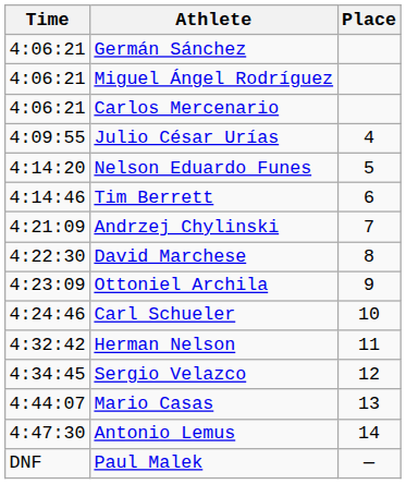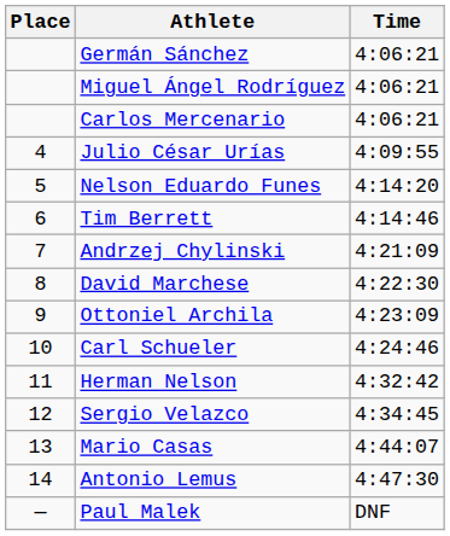 <table class=wikitable>
 <tr>
+<th>Place</th>
+<th>Athlete</th>
 <th>Time</th>
-<th>Athlete</th>
-<th>Place</th>
 </tr>
 <tr>
+<td align=center></td>
+<td><a href='#'>Germán Sánchez</a> </td>
 <td>4:06:21</td>
-<td><a href='#'>Germán Sánchez</a> </td>
-<td align=center></td>
 </tr>
 <tr>
+<td align=center></td>
+<td><a href='#'>Miguel Ángel Rodríguez</a> </td>
 <td>4:06:21</td>
-<td><a href='#'>Miguel Ángel Rodríguez</a> </td>
-<td align=center></td>
 </tr>
 <tr>
+<td align=center></td>
+<td><a href='#'>Carlos Mercenario</a> </td>
 <td>4:06:21</td>
-<td><a href='#'>Carlos Mercenario</a> </td>
-<td align=center></td>
 </tr>
 <tr>
+<td align=center>4</td>
+<td><a href='#'>Julio César Urías</a> </td>
 <td>4:09:55</td>
-<td><a href='#'>Julio César Urías</a> </td>
-<td align=center>4</td>
 </tr>
 <tr>
+<td align=center>5</td>
+<td><a href='#'>Nelson Eduardo Funes</a> </td>
 <td>4:14:20</td>
-<td><a href='#'>Nelson Eduardo Funes</a> </td>
-<td align=center>5</td>
 </tr>
 <tr>
+<td align=center>6</td>
+<td><a href='#'>Tim Berrett</a> </td>
 <td>4:14:46</td>
-<td><a href='#'>Tim Berrett</a> </td>
-<td align=center>6</td>
 </tr>
 <tr>
+<td align=center>7</td>
+<td><a href='#'>Andrzej Chylinski</a> </td>
 <td>4:21:09</td>
-<td><a href='#'>Andrzej Chylinski</a> </td>
-<td align=center>7</td>
 </tr>
 <tr>
+<td align=center>8</td>
+<td><a href='#'>David Marchese</a> </td>
 <td>4:22:30</td>
-<td><a href='#'>David Marchese</a> </td>
-<td align=center>8</td>
 </tr>
 <tr>
+<td align=center>9</td>
+<td><a href='#'>Ottoniel Archila</a> </td>
 <td>4:23:09</td>
-<td><a href='#'>Ottoniel Archila</a> </td>
-<td align=center>9</td>
 </tr>
 <tr>
+<td align=center>10</td>
+<td><a href='#'>Carl Schueler</a> </td>
 <td>4:24:46</td>
-<td><a href='#'>Carl Schueler</a> </td>
-<td align=center>10</td>
 </tr>
 <tr>
+<td align=center>11</td>
+<td><a href='#'>Herman Nelson</a> </td>
 <td>4:32:42</td>
-<td><a href='#'>Herman Nelson</a> </td>
-<td align=center>11</td>
 </tr>
 <tr>
+<td align=center>12</td>
+<td><a href='#'>Sergio Velazco</a> </td>
 <td>4:34:45</td>
-<td><a href='#'>Sergio Velazco</a> </td>
-<td align=center>12</td>
 </tr>
 <tr>
+<td align=center>13</td>
+<td><a href='#'>Mario Casas</a> </td>
 <td>4:44:07</td>
-<td><a href='#'>Mario Casas</a> </td>
-<td align=center>13</td>
 </tr>
 <tr>
+<td align=center>14</td>
+<td><a href='#'>Antonio Lemus</a> </td>
 <td>4:47:30</td>
-<td><a href='#'>Antonio Lemus</a> </td>
-<td align=center>14</td>
 </tr>
 <tr>
+<td align=center>—</td>
+<td><a href='#'>Paul Malek</a> </td>
 <td>DNF</td>
-<td><a href='#'>Paul Malek</a> </td>
-<td align=center>—</td>
 </tr>
 </table>
